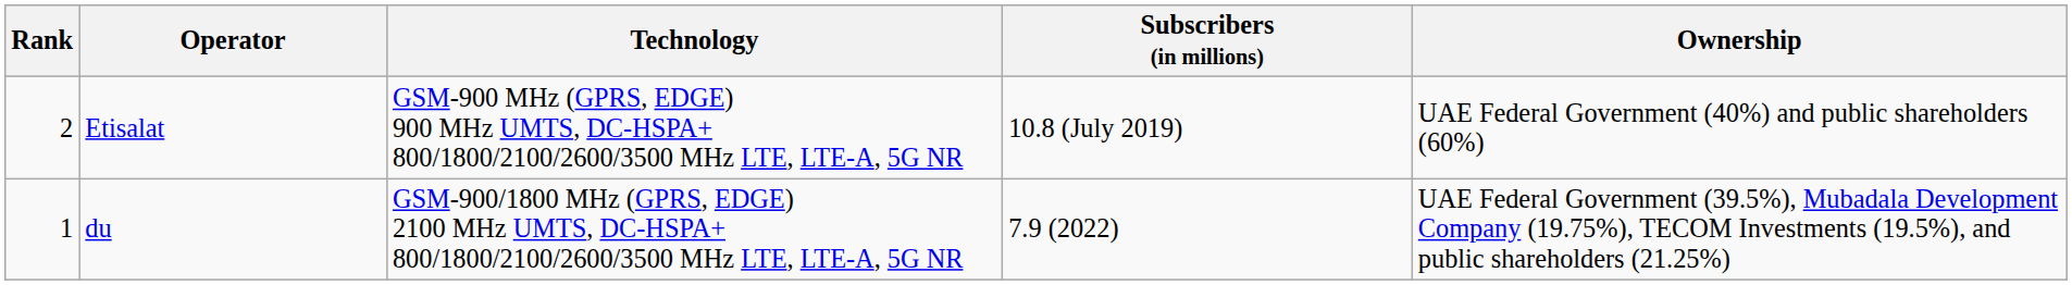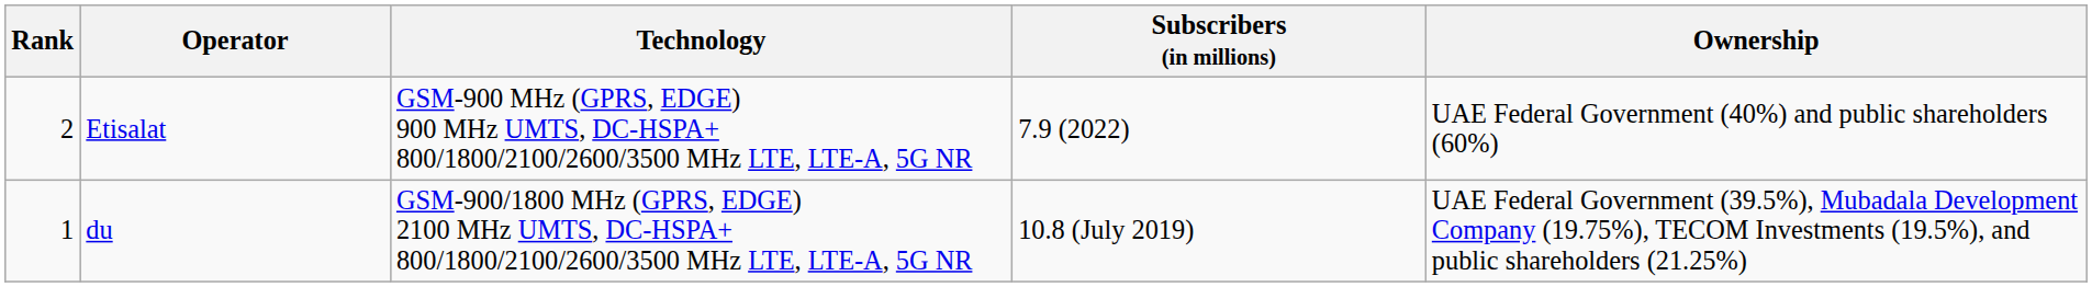 <table class="wikitable">
 <tr>
 <th style="width:3%;">Rank</th>
 <th style="width:15%;">Operator</th>
 <th style="width:30%;">Technology</th>
 <th style="width:20%;">Subscribers<br><small>(in millions)</small></th>
 <th style="width:32%;">Ownership</th>
 </tr>
 <tr>
 <td align=right>2</td>
 <td><a href='#'>Etisalat</a></td>
 <td><a href='#'>GSM</a>-900 MHz (<a href='#'>GPRS</a>, <a href='#'>EDGE</a>)<br>900 MHz <a href='#'>UMTS</a>, <a href='#'>DC-HSPA+</a><br>800/1800/2100/2600/3500 MHz <a href='#'>LTE</a>, <a href='#'>LTE-A</a>, <a href='#'>5G NR</a></td>
-<td>10.8 (July 2019)</td>
+<td>7.9 (2022)</td>
 <td>UAE Federal Government (40%) and public shareholders (60%)</td>
 </tr>
 <tr>
 <td align=right>1</td>
 <td><a href='#'>du</a></td>
 <td><a href='#'>GSM</a>-900/1800 MHz (<a href='#'>GPRS</a>, <a href='#'>EDGE</a>)<br>2100 MHz <a href='#'>UMTS</a>, <a href='#'>DC-HSPA+</a><br>800/1800/2100/2600/3500 MHz <a href='#'>LTE</a>, <a href='#'>LTE-A</a>, <a href='#'>5G NR</a></td>
-<td>7.9 (2022)</td>
+<td>10.8 (July 2019)</td>
 <td>UAE Federal Government (39.5%), <a href='#'>Mubadala Development Company</a> (19.75%), TECOM Investments (19.5%), and public shareholders (21.25%)</td>
 </tr>
 </table>
